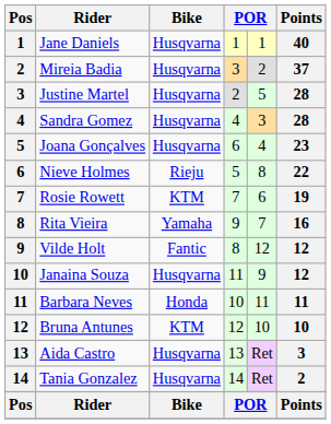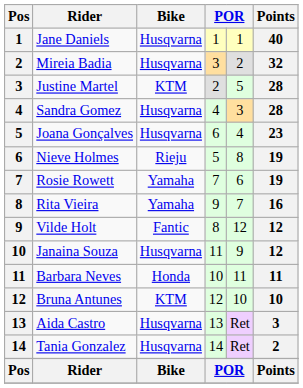 <table class="wikitable" style="font-size: 80%; text-align:center">
 <tr valign="top">
 <th valign="middle">Pos</th>
 <th valign="middle">Rider</th>
 <th valign="middle">Bike</th>
 <th colspan=2><a href='#'>POR</a><br></th>
 <th valign="middle">Points</th>
 </tr>
 <tr>
 <th>1</th>
 <td align=left> <a href='#'>Jane Daniels</a></td>
 <td><a href='#'>Husqvarna</a></td>
 <td style="background:#ffffbf;">1</td>
 <td style="background:#ffffbf;">1</td>
 <th>40</th>
 </tr>
 <tr>
 <th>2</th>
 <td align=left> <a href='#'>Mireia Badia</a></td>
 <td><a href='#'>Husqvarna</a></td>
 <td style="background:#ffdf9f;">3</td>
 <td style="background:#dfdfdf;">2</td>
-<th>37</th>
+<th>32</th>
 </tr>
 <tr>
 <th>3</th>
 <td align=left> <a href='#'>Justine Martel</a></td>
-<td><a href='#'>Husqvarna</a></td>
+<td><a href='#'>KTM</a></td>
 <td style="background:#dfdfdf;">2</td>
 <td style="background:#dfffdf;">5</td>
 <th>28</th>
 </tr>
 <tr>
 <th>4</th>
 <td align=left> <a href='#'>Sandra Gomez</a></td>
 <td><a href='#'>Husqvarna</a></td>
 <td style="background:#dfffdf;">4</td>
 <td style="background:#ffdf9f;">3</td>
 <th>28</th>
 </tr>
 <tr>
 <th>5</th>
 <td align=left> <a href='#'>Joana Gonçalves</a></td>
 <td><a href='#'>Husqvarna</a></td>
 <td style="background:#dfffdf;">6</td>
 <td style="background:#dfffdf;">4</td>
 <th>23</th>
 </tr>
 <tr>
 <th>6</th>
 <td align=left> <a href='#'>Nieve Holmes</a></td>
 <td><a href='#'>Rieju</a></td>
 <td style="background:#dfffdf;">5</td>
 <td style="background:#dfffdf;">8</td>
-<th>22</th>
+<th>19</th>
 </tr>
 <tr>
 <th>7</th>
 <td align=left> <a href='#'>Rosie Rowett</a></td>
-<td><a href='#'>KTM</a></td>
+<td><a href='#'>Yamaha</a></td>
 <td style="background:#dfffdf;">7</td>
 <td style="background:#dfffdf;">6</td>
 <th>19</th>
 </tr>
 <tr>
 <th>8</th>
 <td align=left> <a href='#'>Rita Vieira</a></td>
 <td><a href='#'>Yamaha</a></td>
 <td style="background:#dfffdf;">9</td>
 <td style="background:#dfffdf;">7</td>
 <th>16</th>
 </tr>
 <tr>
 <th>9</th>
 <td align=left> <a href='#'>Vilde Holt</a></td>
 <td><a href='#'>Fantic</a></td>
 <td style="background:#dfffdf;">8</td>
 <td style="background:#dfffdf;">12</td>
 <th>12</th>
 </tr>
 <tr>
 <th>10</th>
 <td align=left> <a href='#'>Janaina Souza</a></td>
 <td><a href='#'>Husqvarna</a></td>
 <td style="background:#dfffdf;">11</td>
 <td style="background:#dfffdf;">9</td>
 <th>12</th>
 </tr>
 <tr>
 <th>11</th>
 <td align=left> <a href='#'>Barbara Neves</a></td>
 <td><a href='#'>Honda</a></td>
 <td style="background:#dfffdf;">10</td>
 <td style="background:#dfffdf;">11</td>
 <th>11</th>
 </tr>
 <tr>
 <th>12</th>
 <td align=left> <a href='#'>Bruna Antunes</a></td>
 <td><a href='#'>KTM</a></td>
 <td style="background:#dfffdf;">12</td>
 <td style="background:#dfffdf;">10</td>
 <th>10</th>
 </tr>
 <tr>
 <th>13</th>
 <td align=left> <a href='#'>Aida Castro</a></td>
 <td><a href='#'>Husqvarna</a></td>
 <td style="background:#dfffdf;">13</td>
 <td style="background:#efcfff;">Ret</td>
 <th>3</th>
 </tr>
 <tr>
 <th>14</th>
 <td align=left> <a href='#'>Tania Gonzalez</a></td>
 <td><a href='#'>Husqvarna</a></td>
 <td style="background:#dfffdf;">14</td>
 <td style="background:#efcfff;">Ret</td>
 <th>2</th>
 </tr>
 <tr>
 </tr>
 <tr valign="top">
 <th valign="middle">Pos</th>
 <th valign="middle">Rider</th>
 <th valign="middle">Bike</th>
 <th colspan=2><a href='#'>POR</a><br></th>
 <th valign="middle">Points</th>
 </tr>
 <tr>
 </tr>
 </table>
